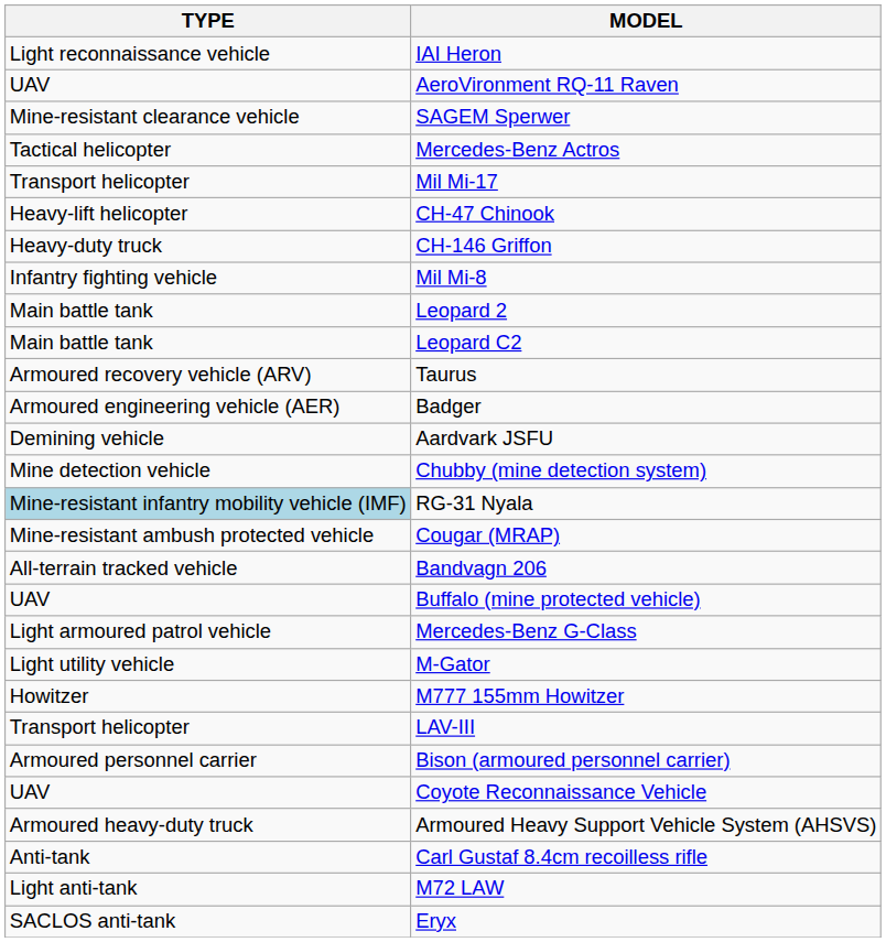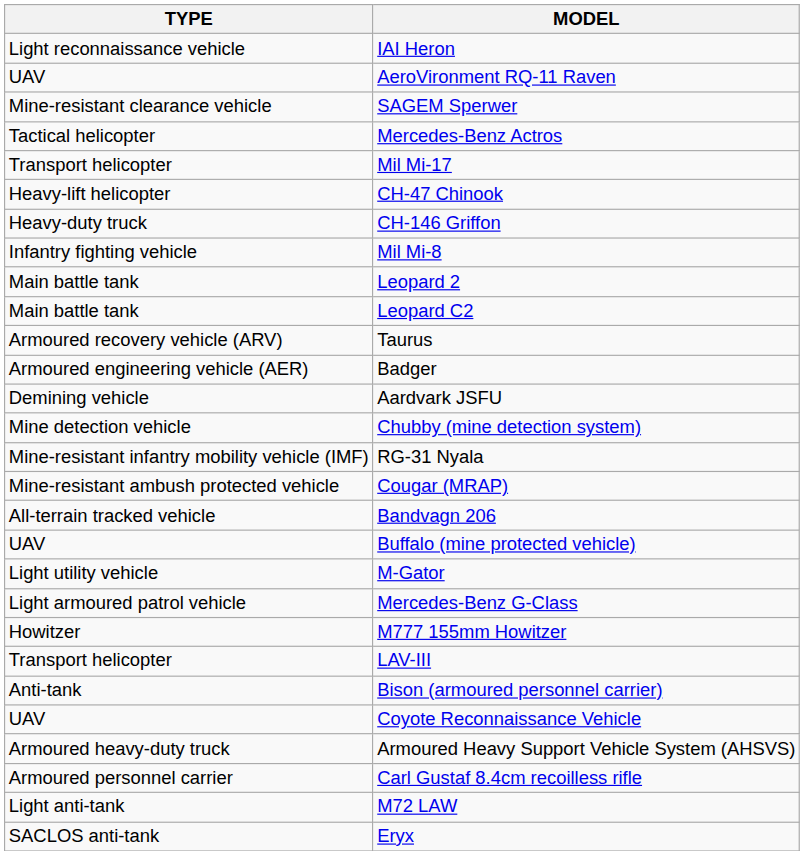 <table class="wikitable sortable">
 <tr>
 <th>TYPE</th>
 <th>MODEL</th>
 </tr>
 <tr>
 <td>Light reconnaissance vehicle</td>
 <td><a href='#'>IAI Heron</a></td>
 </tr>
 <tr>
 <td>UAV</td>
 <td><a href='#'>AeroVironment RQ-11 Raven</a></td>
 </tr>
 <tr>
 <td>Mine-resistant clearance vehicle</td>
 <td><a href='#'>SAGEM Sperwer</a></td>
 </tr>
 <tr>
 <td>Tactical helicopter</td>
 <td><a href='#'>Mercedes-Benz Actros</a></td>
 </tr>
 <tr>
 <td>Transport helicopter</td>
 <td><a href='#'>Mil Mi-17</a></td>
 </tr>
 <tr>
 <td>Heavy-lift helicopter</td>
 <td><a href='#'>CH-47 Chinook</a></td>
 </tr>
 <tr>
 <td>Heavy-duty truck</td>
 <td><a href='#'>CH-146 Griffon</a></td>
 </tr>
 <tr>
 <td>Infantry fighting vehicle</td>
 <td><a href='#'>Mil Mi-8</a></td>
 </tr>
 <tr>
 <td>Main battle tank</td>
 <td><a href='#'>Leopard 2</a></td>
 </tr>
 <tr>
 <td>Main battle tank</td>
 <td><a href='#'>Leopard C2</a></td>
 </tr>
 <tr>
 <td>Armoured recovery vehicle (ARV)</td>
 <td>Taurus</td>
 </tr>
 <tr>
 <td>Armoured engineering vehicle (AER)</td>
 <td>Badger</td>
 </tr>
 <tr>
 <td>Demining vehicle</td>
 <td>Aardvark JSFU</td>
 </tr>
 <tr>
 <td>Mine detection vehicle</td>
 <td><a href='#'>Chubby (mine detection system)</a></td>
 </tr>
 <tr>
-<td style="background: lightblue;">Mine-resistant infantry mobility vehicle  (IMF)</td>
+<td>Mine-resistant infantry mobility vehicle  (IMF)</td>
 <td>RG-31 Nyala</td>
 </tr>
 <tr>
 <td>Mine-resistant ambush protected vehicle</td>
 <td><a href='#'>Cougar (MRAP)</a></td>
 </tr>
 <tr>
 <td>All-terrain tracked vehicle</td>
 <td><a href='#'>Bandvagn 206</a></td>
 </tr>
 <tr>
 <td>UAV</td>
 <td><a href='#'>Buffalo (mine protected vehicle)</a></td>
 </tr>
 <tr>
+<td>Light utility vehicle</td>
+<td><a href='#'>M-Gator</a></td>
+</tr>
+<tr>
 <td>Light armoured patrol vehicle</td>
 <td><a href='#'>Mercedes-Benz G-Class</a></td>
-</tr>
-<tr>
-<td>Light utility vehicle</td>
-<td><a href='#'>M-Gator</a></td>
 </tr>
 <tr>
 <td>Howitzer</td>
 <td><a href='#'>M777 155mm Howitzer</a></td>
 </tr>
 <tr>
 <td>Transport helicopter</td>
 <td><a href='#'>LAV-III</a></td>
 </tr>
 <tr>
-<td>Armoured personnel carrier</td>
+<td>Anti-tank</td>
 <td><a href='#'>Bison (armoured personnel carrier)</a></td>
 </tr>
 <tr>
 <td>UAV</td>
 <td><a href='#'>Coyote Reconnaissance Vehicle</a></td>
 </tr>
 <tr>
 <td>Armoured heavy-duty truck</td>
 <td>Armoured Heavy Support Vehicle System (AHSVS)</td>
 </tr>
 <tr>
-<td>Anti-tank</td>
+<td>Armoured personnel carrier</td>
 <td><a href='#'>Carl Gustaf 8.4cm recoilless rifle</a></td>
 </tr>
 <tr>
 <td>Light anti-tank</td>
 <td><a href='#'>M72 LAW</a></td>
 </tr>
 <tr>
 <td>SACLOS anti-tank</td>
 <td><a href='#'>Eryx</a></td>
 </tr>
 </table>
